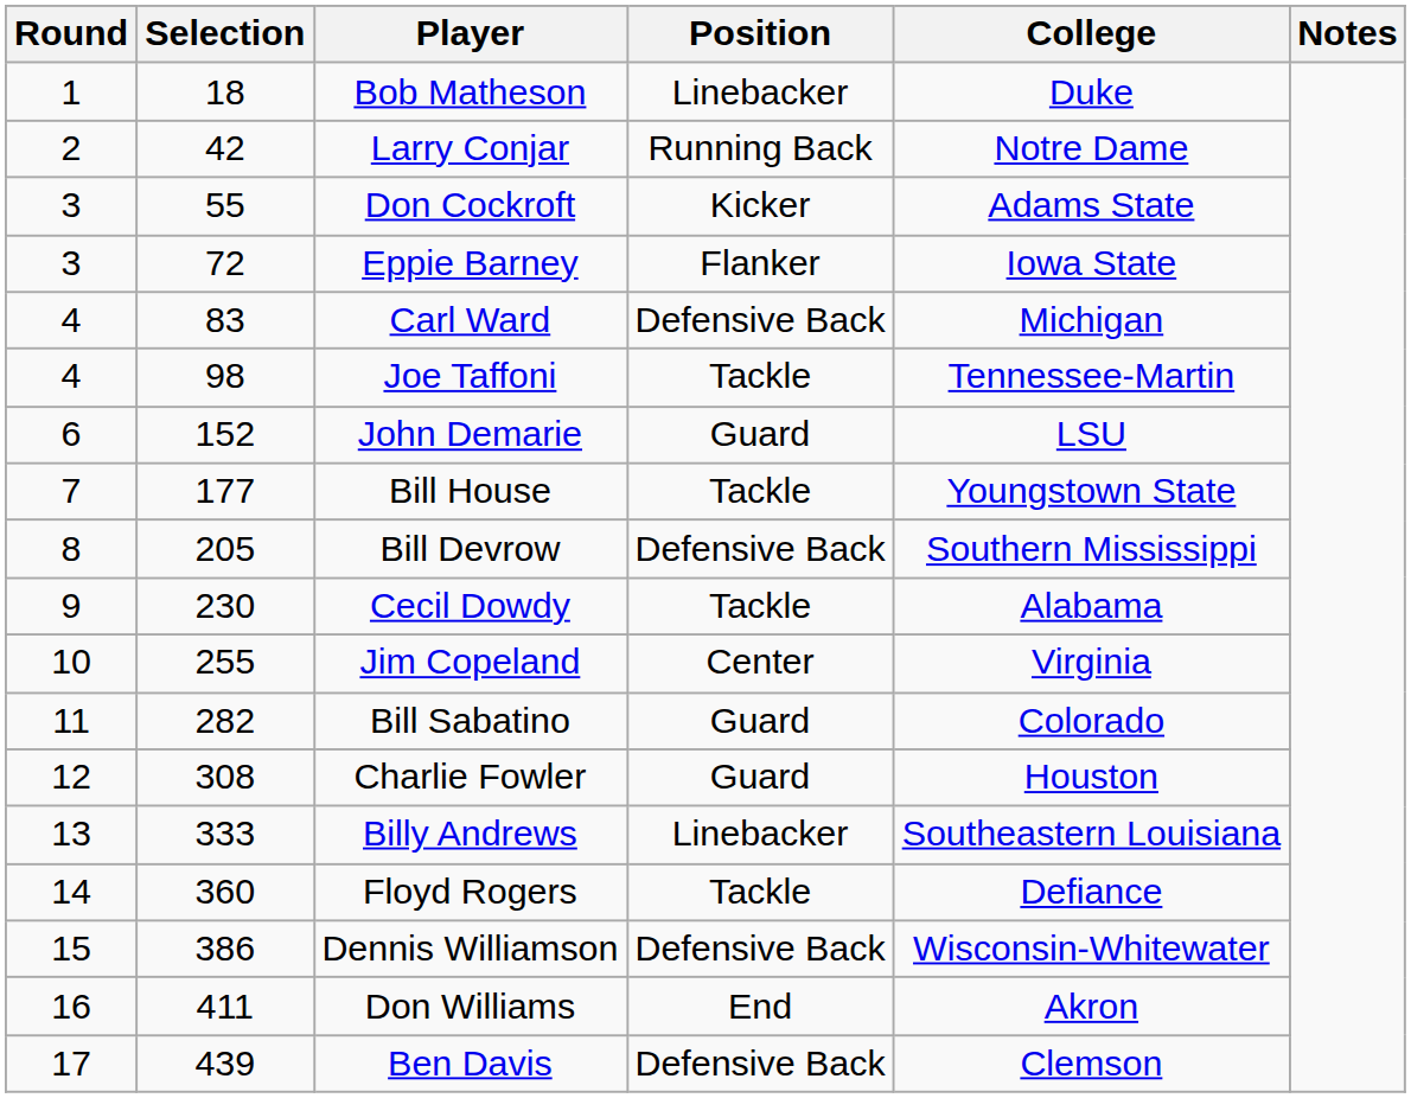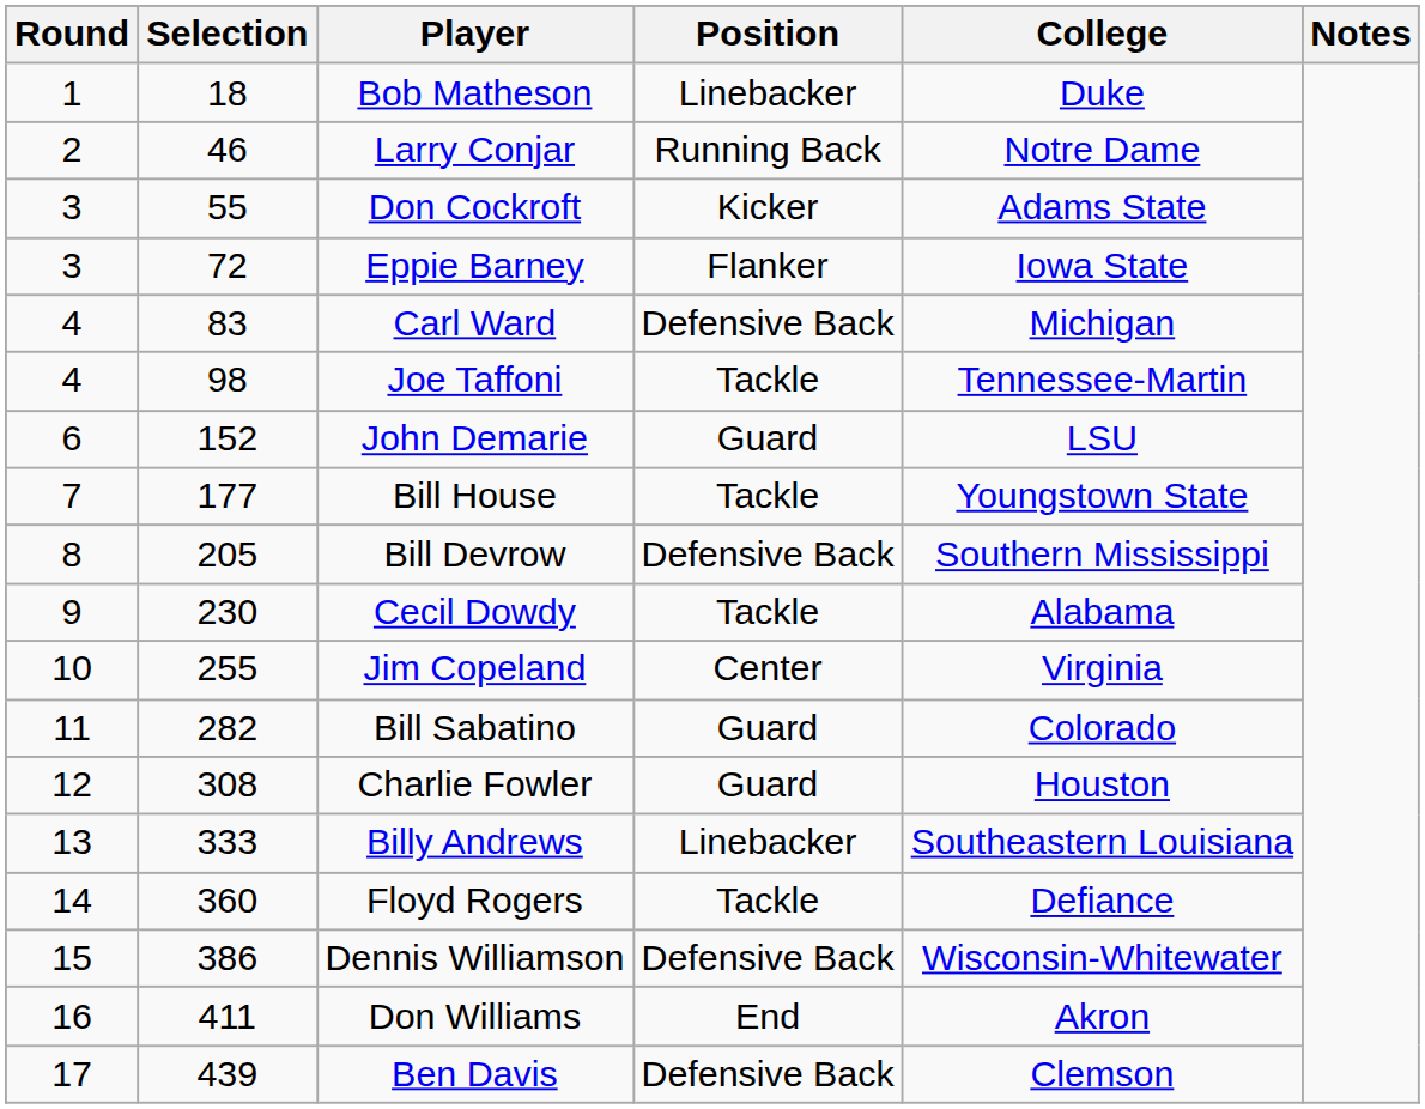 <table class="wikitable" style="text-align:center">
 <tr>
 <th>Round</th>
 <th>Selection</th>
 <th>Player</th>
 <th>Position</th>
 <th>College</th>
 <th>Notes</th>
 </tr>
 <tr>
 <td>1</td>
 <td>18</td>
 <td><a href='#'>Bob Matheson</a></td>
 <td>Linebacker</td>
 <td><a href='#'>Duke</a></td>
 </tr>
 <tr style="text-align:center;" bgcolor="">
 <td>2</td>
-<td>42</td>
+<td>46</td>
 <td><a href='#'>Larry Conjar</a></td>
 <td>Running Back</td>
 <td><a href='#'>Notre Dame</a></td>
 </tr>
 <tr style="text-align:center;" bgcolor="">
 <td>3</td>
 <td>55</td>
 <td><a href='#'>Don Cockroft</a></td>
 <td>Kicker</td>
 <td><a href='#'>Adams State</a></td>
 </tr>
 <tr style="text-align:center;" bgcolor="">
 <td>3</td>
 <td>72</td>
 <td><a href='#'>Eppie Barney</a></td>
 <td>Flanker</td>
 <td><a href='#'>Iowa State</a></td>
 </tr>
 <tr style="text-align:center;" bgcolor="">
 <td>4</td>
 <td>83</td>
 <td><a href='#'>Carl Ward</a></td>
 <td>Defensive Back</td>
 <td><a href='#'>Michigan</a></td>
 </tr>
 <tr style="text-align:center;" bgcolor="">
 <td>4</td>
 <td>98</td>
 <td><a href='#'>Joe Taffoni</a></td>
 <td>Tackle</td>
 <td><a href='#'>Tennessee-Martin</a></td>
 </tr>
 <tr style="text-align:center;" bgcolor="">
 <td>6</td>
 <td>152</td>
 <td><a href='#'>John Demarie</a></td>
 <td>Guard</td>
 <td><a href='#'>LSU</a></td>
 </tr>
 <tr style="text-align:center;" bgcolor="">
 <td>7</td>
 <td>177</td>
 <td>Bill House</td>
 <td>Tackle</td>
 <td><a href='#'>Youngstown State</a></td>
 </tr>
 <tr style="text-align:center;" bgcolor="">
 <td>8</td>
 <td>205</td>
 <td>Bill Devrow</td>
 <td>Defensive Back</td>
 <td><a href='#'>Southern Mississippi</a></td>
 </tr>
 <tr style="text-align:center;" bgcolor="">
 <td>9</td>
 <td>230</td>
 <td><a href='#'>Cecil Dowdy</a></td>
 <td>Tackle</td>
 <td><a href='#'>Alabama</a></td>
 </tr>
 <tr style="text-align:center;" bgcolor="">
 <td>10</td>
 <td>255</td>
 <td><a href='#'>Jim Copeland</a></td>
 <td>Center</td>
 <td><a href='#'>Virginia</a></td>
 </tr>
 <tr style="text-align:center;" bgcolor="">
 <td>11</td>
 <td>282</td>
 <td>Bill Sabatino</td>
 <td>Guard</td>
 <td><a href='#'>Colorado</a></td>
 </tr>
 <tr style="text-align:center;" bgcolor="">
 <td>12</td>
 <td>308</td>
 <td>Charlie Fowler</td>
 <td>Guard</td>
 <td><a href='#'>Houston</a></td>
 </tr>
 <tr style="text-align:center;" bgcolor="">
 <td>13</td>
 <td>333</td>
 <td><a href='#'>Billy Andrews</a></td>
 <td>Linebacker</td>
 <td><a href='#'>Southeastern Louisiana</a></td>
 </tr>
 <tr style="text-align:center;" bgcolor="">
 <td>14</td>
 <td>360</td>
 <td>Floyd Rogers</td>
 <td>Tackle</td>
 <td><a href='#'>Defiance</a></td>
 </tr>
 <tr style="text-align:center;" bgcolor="">
 <td>15</td>
 <td>386</td>
 <td>Dennis Williamson</td>
 <td>Defensive Back</td>
 <td><a href='#'>Wisconsin-Whitewater</a></td>
 </tr>
 <tr style="text-align:center;" bgcolor="">
 <td>16</td>
 <td>411</td>
 <td>Don Williams</td>
 <td>End</td>
 <td><a href='#'>Akron</a></td>
 </tr>
 <tr style="text-align:center;" bgcolor="">
 <td>17</td>
 <td>439</td>
 <td><a href='#'>Ben Davis</a></td>
 <td>Defensive Back</td>
 <td><a href='#'>Clemson</a></td>
 </tr>
 </table>
